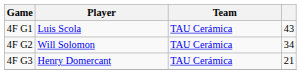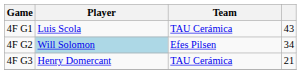 <table class="wikitable sortable" style="text-align: center;">
 <tr>
 <th>Game</th>
 <th style="width:200px;">Player</th>
 <th style="width:170px;">Team</th>
 <th></th>
 </tr>
 <tr>
 <td>4F G1</td>
 <td align="left"> <a href='#'>Luis Scola</a></td>
 <td align="left"> <a href='#'>TAU Cerámica</a></td>
 <td>43</td>
 </tr>
 <tr>
 <td>4F G2</td>
-<td align="left"> <a href='#'>Will Solomon</a></td>
-<td align="left"> <a href='#'>TAU Cerámica</a></td>
+<td align="left" style="background: lightblue;"> <a href='#'>Will Solomon</a></td>
+<td align="left"> <a href='#'>Efes Pilsen</a></td>
 <td>34</td>
 </tr>
 <tr>
 <td>4F G3</td>
 <td align="left"> <a href='#'>Henry Domercant</a></td>
 <td align="left"> <a href='#'>TAU Cerámica</a></td>
 <td>21</td>
 </tr>
 <tr>
 </tr>
 </table>
